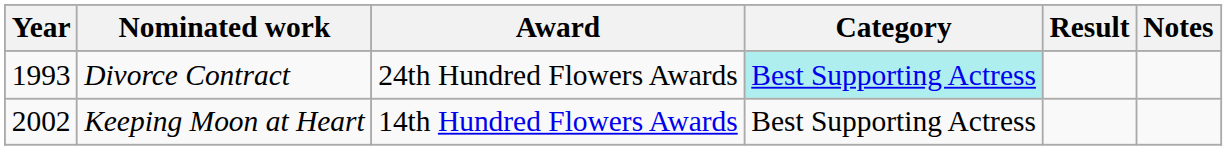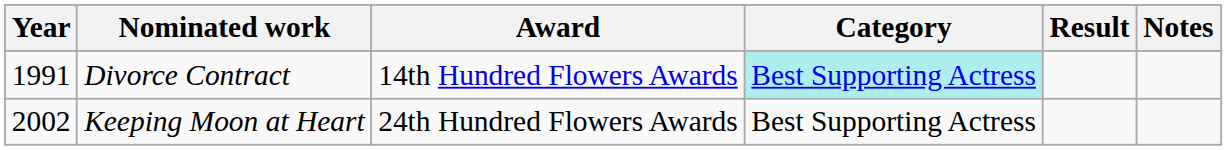 <table class="wikitable">
 <tr>
 <th>Year</th>
 <th>Nominated work</th>
 <th>Award</th>
 <th>Category</th>
 <th>Result</th>
 <th>Notes</th>
 </tr>
 <tr>
-<td>1993</td>
+<td>1991</td>
 <td><em>Divorce Contract</em></td>
-<td>24th Hundred Flowers Awards</td>
+<td>14th <a href='#'>Hundred Flowers Awards</a></td>
 <td style="background: paleturquoise;"><a href='#'>Best Supporting Actress</a></td>
 <td></td>
 <td></td>
 </tr>
 <tr>
 <td>2002</td>
 <td><em>Keeping Moon at Heart</em></td>
-<td>14th <a href='#'>Hundred Flowers Awards</a></td>
+<td>24th Hundred Flowers Awards</td>
 <td>Best Supporting Actress</td>
 <td></td>
 <td></td>
 </tr>
 </table>
